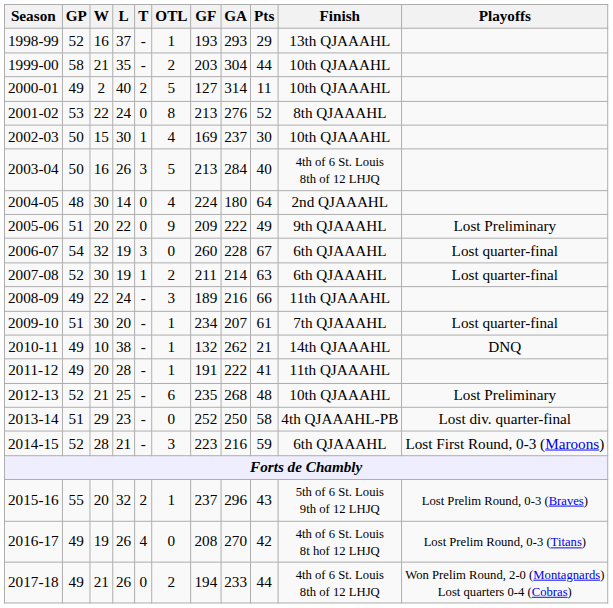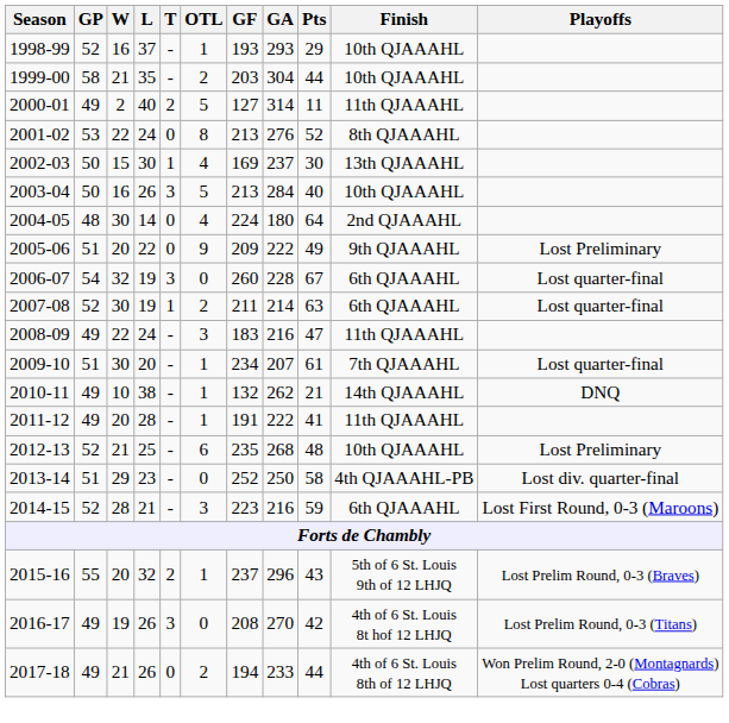 <table class="wikitable" style="text-align:center">
 <tr>
 <th>Season</th>
 <th>GP</th>
 <th>W</th>
 <th>L</th>
 <th>T</th>
 <th>OTL</th>
 <th>GF</th>
 <th>GA</th>
 <th>Pts</th>
 <th>Finish</th>
 <th>Playoffs</th>
 </tr>
 <tr>
 <td>1998-99</td>
 <td>52</td>
 <td>16</td>
 <td>37</td>
 <td>-</td>
 <td>1</td>
 <td>193</td>
 <td>293</td>
 <td>29</td>
-<td>13th QJAAAHL</td>
+<td>10th QJAAAHL</td>
 <td></td>
 </tr>
 <tr>
 <td>1999-00</td>
 <td>58</td>
 <td>21</td>
 <td>35</td>
 <td>-</td>
 <td>2</td>
 <td>203</td>
 <td>304</td>
 <td>44</td>
 <td>10th QJAAAHL</td>
 <td></td>
 </tr>
 <tr>
 <td>2000-01</td>
 <td>49</td>
 <td>2</td>
 <td>40</td>
 <td>2</td>
 <td>5</td>
 <td>127</td>
 <td>314</td>
 <td>11</td>
-<td>10th QJAAAHL</td>
+<td>11th QJAAAHL</td>
 <td></td>
 </tr>
 <tr>
 <td>2001-02</td>
 <td>53</td>
 <td>22</td>
 <td>24</td>
 <td>0</td>
 <td>8</td>
 <td>213</td>
 <td>276</td>
 <td>52</td>
 <td>8th QJAAAHL</td>
 <td></td>
 </tr>
 <tr>
 <td>2002-03</td>
 <td>50</td>
 <td>15</td>
 <td>30</td>
 <td>1</td>
 <td>4</td>
 <td>169</td>
 <td>237</td>
 <td>30</td>
-<td>10th QJAAAHL</td>
+<td>13th QJAAAHL</td>
 <td></td>
 </tr>
 <tr>
 <td>2003-04</td>
 <td>50</td>
 <td>16</td>
 <td>26</td>
 <td>3</td>
 <td>5</td>
 <td>213</td>
 <td>284</td>
 <td>40</td>
-<td><small>4th of 6 St. Louis<br>8th of 12 LHJQ</small></td>
+<td>10th QJAAAHL</td>
 <td></td>
 </tr>
 <tr>
 <td>2004-05</td>
 <td>48</td>
 <td>30</td>
 <td>14</td>
 <td>0</td>
 <td>4</td>
 <td>224</td>
 <td>180</td>
 <td>64</td>
 <td>2nd QJAAAHL</td>
 <td></td>
 </tr>
 <tr>
 <td>2005-06</td>
 <td>51</td>
 <td>20</td>
 <td>22</td>
 <td>0</td>
 <td>9</td>
 <td>209</td>
 <td>222</td>
 <td>49</td>
 <td>9th QJAAAHL</td>
 <td>Lost Preliminary</td>
 </tr>
 <tr>
 <td>2006-07</td>
 <td>54</td>
 <td>32</td>
 <td>19</td>
 <td>3</td>
 <td>0</td>
 <td>260</td>
 <td>228</td>
 <td>67</td>
 <td>6th QJAAAHL</td>
 <td>Lost quarter-final</td>
 </tr>
 <tr>
 <td>2007-08</td>
 <td>52</td>
 <td>30</td>
 <td>19</td>
 <td>1</td>
 <td>2</td>
 <td>211</td>
 <td>214</td>
 <td>63</td>
 <td>6th QJAAAHL</td>
 <td>Lost quarter-final</td>
 </tr>
 <tr>
 <td>2008-09</td>
 <td>49</td>
 <td>22</td>
 <td>24</td>
 <td>-</td>
 <td>3</td>
-<td>189</td>
+<td>183</td>
 <td>216</td>
-<td>66</td>
+<td>47</td>
 <td>11th QJAAAHL</td>
 <td></td>
 </tr>
 <tr>
 <td>2009-10</td>
 <td>51</td>
 <td>30</td>
 <td>20</td>
 <td>-</td>
 <td>1</td>
 <td>234</td>
 <td>207</td>
 <td>61</td>
 <td>7th QJAAAHL</td>
 <td>Lost quarter-final</td>
 </tr>
 <tr>
 <td>2010-11</td>
 <td>49</td>
 <td>10</td>
 <td>38</td>
 <td>-</td>
 <td>1</td>
 <td>132</td>
 <td>262</td>
 <td>21</td>
 <td>14th QJAAAHL</td>
 <td>DNQ</td>
 </tr>
 <tr>
 <td>2011-12</td>
 <td>49</td>
 <td>20</td>
 <td>28</td>
 <td>-</td>
 <td>1</td>
 <td>191</td>
 <td>222</td>
 <td>41</td>
 <td>11th QJAAAHL</td>
 <td></td>
 </tr>
 <tr>
 <td>2012-13</td>
 <td>52</td>
 <td>21</td>
 <td>25</td>
 <td>-</td>
 <td>6</td>
 <td>235</td>
 <td>268</td>
 <td>48</td>
 <td>10th QJAAAHL</td>
 <td>Lost Preliminary</td>
 </tr>
 <tr>
 <td>2013-14</td>
 <td>51</td>
 <td>29</td>
 <td>23</td>
 <td>-</td>
 <td>0</td>
 <td>252</td>
 <td>250</td>
 <td>58</td>
 <td>4th QJAAAHL-PB</td>
 <td>Lost div. quarter-final</td>
 </tr>
 <tr>
 <td>2014-15</td>
 <td>52</td>
 <td>28</td>
 <td>21</td>
 <td>-</td>
 <td>3</td>
 <td>223</td>
 <td>216</td>
 <td>59</td>
 <td>6th QJAAAHL</td>
 <td>Lost First Round, 0-3 (<a href='#'>Maroons</a>)</td>
 </tr>
 <tr bgcolor="#eeeeff">
 <td colspan="11"><strong><em>Forts de Chambly</em></strong></td>
 </tr>
 <tr>
 <td>2015-16</td>
 <td>55</td>
 <td>20</td>
 <td>32</td>
 <td>2</td>
 <td>1</td>
 <td>237</td>
 <td>296</td>
 <td>43</td>
 <td><small>5th of 6 St. Louis<br>9th of 12 LHJQ</small></td>
 <td><small>Lost Prelim Round, 0-3 (<a href='#'>Braves</a>)</small></td>
 </tr>
 <tr>
 <td>2016-17</td>
 <td>49</td>
 <td>19</td>
 <td>26</td>
-<td>4</td>
+<td>3</td>
 <td>0</td>
 <td>208</td>
 <td>270</td>
 <td>42</td>
 <td><small>4th of 6 St. Louis<br>8t hof 12 LHJQ</small></td>
 <td><small>Lost Prelim Round, 0-3 (<a href='#'>Titans</a>)</small></td>
 </tr>
 <tr>
 <td>2017-18</td>
 <td>49</td>
 <td>21</td>
 <td>26</td>
 <td>0</td>
 <td>2</td>
 <td>194</td>
 <td>233</td>
 <td>44</td>
 <td><small>4th of 6 St. Louis<br>8th of 12 LHJQ</small></td>
 <td><small>Won Prelim Round, 2-0 (<a href='#'>Montagnards</a>)<br>Lost quarters 0-4 (<a href='#'>Cobras</a>)</small></td>
 </tr>
 </table>
